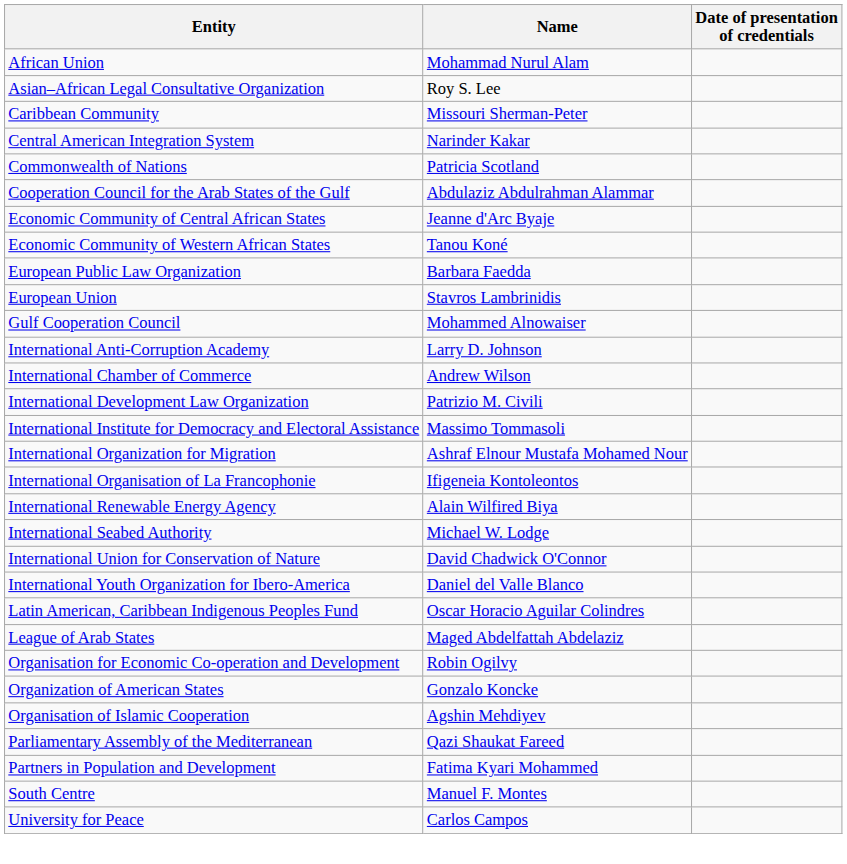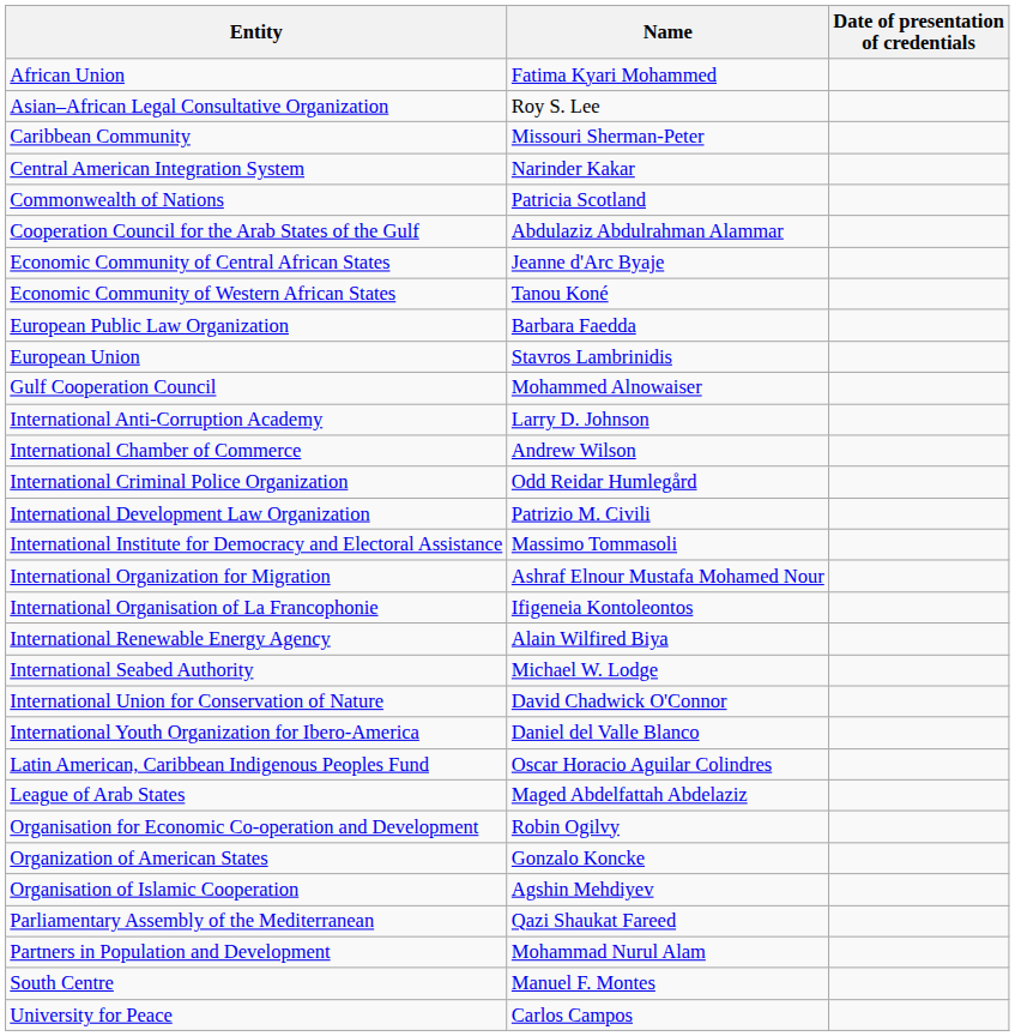 <table class="wikitable sortable">
 <tr Observers>
 <th>Entity</th>
 <th>Name</th>
 <th>Date of presentation  <br>of credentials</th>
 </tr>
 <tr>
 <td><a href='#'>African Union</a></td>
-<td><a href='#'>Mohammad Nurul Alam</a></td>
+<td><a href='#'>Fatima Kyari Mohammed</a></td>
 <td></td>
 </tr>
 <tr>
 <td><a href='#'>Asian–African Legal Consultative Organization</a></td>
 <td>Roy S. Lee</td>
 <td></td>
 </tr>
 <tr>
 <td><a href='#'>Caribbean Community</a></td>
 <td><a href='#'>Missouri Sherman-Peter</a></td>
 <td></td>
 </tr>
 <tr>
 <td><a href='#'>Central American Integration System</a></td>
 <td><a href='#'>Narinder Kakar</a></td>
 <td></td>
 </tr>
 <tr>
 <td><a href='#'>Commonwealth of Nations</a></td>
 <td><a href='#'>Patricia Scotland</a></td>
 <td></td>
 </tr>
 <tr>
 <td><a href='#'>Cooperation Council for the Arab States of the Gulf</a></td>
 <td><a href='#'>Abdulaziz Abdulrahman Alammar</a></td>
 <td></td>
 </tr>
 <tr>
 <td><a href='#'>Economic Community of Central African States</a></td>
 <td><a href='#'>Jeanne d'Arc Byaje</a></td>
 <td></td>
 </tr>
 <tr>
 <td><a href='#'>Economic Community of Western African States</a></td>
 <td><a href='#'>Tanou Koné</a></td>
 <td></td>
 </tr>
 <tr>
 <td><a href='#'>European Public Law Organization</a></td>
 <td><a href='#'>Barbara Faedda</a></td>
 <td></td>
 </tr>
 <tr>
 <td><a href='#'>European Union</a></td>
 <td><a href='#'>Stavros Lambrinidis</a></td>
 <td></td>
 </tr>
 <tr>
 <td><a href='#'>Gulf Cooperation Council</a></td>
 <td><a href='#'>Mohammed Alnowaiser</a></td>
 <td></td>
 </tr>
 <tr>
 <td><a href='#'>International Anti-Corruption Academy</a></td>
 <td><a href='#'>Larry D. Johnson</a></td>
 <td></td>
 </tr>
 <tr>
 <td><a href='#'>International Chamber of Commerce</a></td>
 <td><a href='#'>Andrew Wilson</a></td>
+<td></td>
+</tr>
+<tr>
+<td><a href='#'>International Criminal Police Organization</a></td>
+<td><a href='#'>Odd Reidar Humlegård</a></td>
 <td></td>
 </tr>
 <tr>
 <td><a href='#'>International Development Law Organization</a></td>
 <td><a href='#'>Patrizio M. Civili</a></td>
 <td></td>
 </tr>
 <tr>
 <td><a href='#'>International Institute for Democracy and Electoral Assistance</a></td>
 <td><a href='#'>Massimo Tommasoli</a></td>
 <td></td>
 </tr>
 <tr>
 <td><a href='#'>International Organization for Migration</a></td>
 <td><a href='#'>Ashraf Elnour Mustafa Mohamed Nour</a></td>
 <td></td>
 </tr>
 <tr>
 <td><a href='#'>International Organisation of La Francophonie</a></td>
 <td><a href='#'>Ifigeneia Kontoleontos</a></td>
 <td></td>
 </tr>
 <tr>
 <td><a href='#'>International Renewable Energy Agency</a></td>
 <td><a href='#'>Alain Wilfired Biya</a></td>
 <td></td>
 </tr>
 <tr>
 <td><a href='#'>International Seabed Authority</a></td>
 <td><a href='#'>Michael W. Lodge</a></td>
 <td></td>
 </tr>
 <tr>
 <td><a href='#'>International Union for Conservation of Nature</a></td>
 <td><a href='#'>David Chadwick O'Connor</a></td>
 <td></td>
 </tr>
 <tr>
 <td><a href='#'>International Youth Organization for Ibero-America</a></td>
 <td><a href='#'>Daniel del Valle Blanco</a></td>
 </tr>
 <tr>
 <td><a href='#'>Latin American, Caribbean Indigenous Peoples Fund</a></td>
 <td><a href='#'>Oscar Horacio Aguilar Colindres</a></td>
 <td></td>
 </tr>
 <tr>
 <td><a href='#'>League of Arab States</a></td>
 <td><a href='#'>Maged Abdelfattah Abdelaziz</a></td>
 <td></td>
 </tr>
 <tr>
 <td><a href='#'>Organisation for Economic Co-operation and Development</a></td>
 <td><a href='#'>Robin Ogilvy</a></td>
 <td></td>
 </tr>
 <tr>
 <td><a href='#'>Organization of American States</a></td>
 <td><a href='#'>Gonzalo Koncke</a></td>
 <td></td>
 </tr>
 <tr>
 <td><a href='#'>Organisation of Islamic Cooperation</a></td>
 <td><a href='#'>Agshin Mehdiyev</a></td>
 <td></td>
 </tr>
 <tr>
 <td><a href='#'>Parliamentary Assembly of the Mediterranean</a></td>
 <td><a href='#'>Qazi Shaukat Fareed</a></td>
 <td></td>
 </tr>
 <tr>
 <td><a href='#'>Partners in Population and Development</a></td>
-<td><a href='#'>Fatima Kyari Mohammed</a></td>
+<td><a href='#'>Mohammad Nurul Alam</a></td>
 <td></td>
 </tr>
 <tr>
 <td><a href='#'>South Centre</a></td>
 <td><a href='#'>Manuel F. Montes</a></td>
 <td></td>
 </tr>
 <tr>
 <td><a href='#'>University for Peace</a></td>
 <td><a href='#'>Carlos Campos</a></td>
 <td></td>
 </tr>
 </table>
